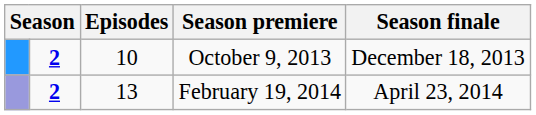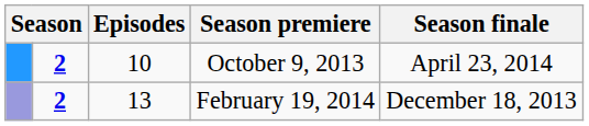 <table class="wikitable" style="text-align:center">
 <tr>
 <th colspan="2">Season</th>
 <th>Episodes</th>
 <th>Season premiere</th>
 <th>Season finale</th>
 </tr>
 <tr>
 <td style="background:#29F;"></td>
 <td><strong><a href='#'>2</a></strong></td>
 <td>10</td>
 <td>October 9, 2013</td>
-<td>December 18, 2013</td>
+<td>April 23, 2014</td>
 </tr>
 <tr>
 <td style="background:#99D;"></td>
 <td><strong><a href='#'>2</a></strong></td>
 <td>13</td>
 <td>February 19, 2014</td>
-<td>April 23, 2014</td>
+<td>December 18, 2013</td>
 </tr>
 </table>
